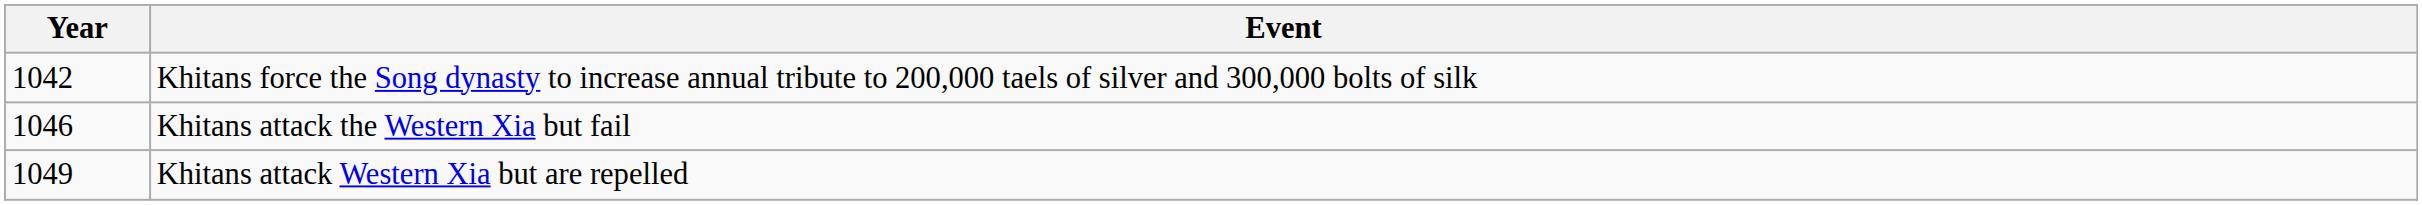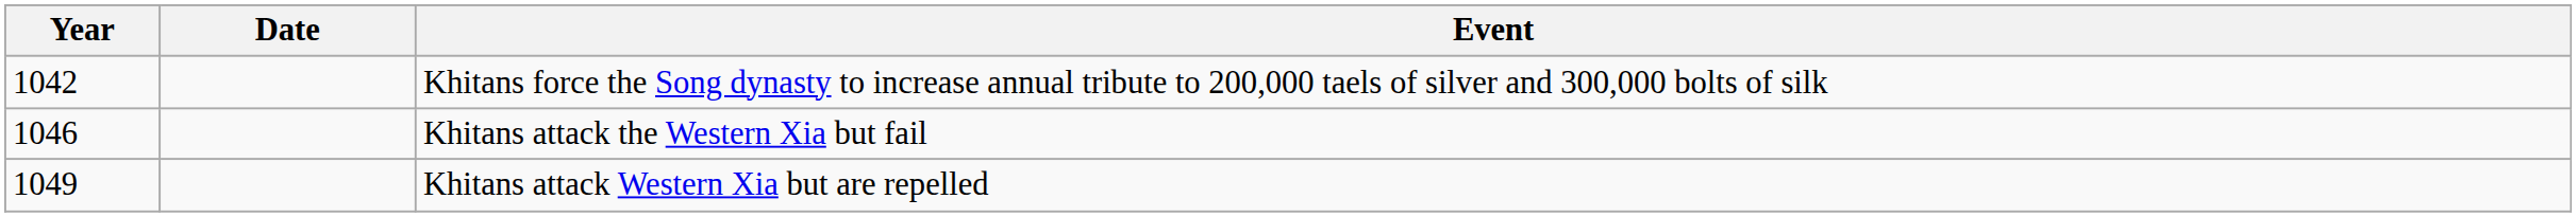 <table class="wikitable" width="100%">
 <tr>
 <th style="width:6%">Year</th>
+<th style="width:10%">Date</th>
 <th>Event</th>
 </tr>
 <tr>
 <td>1042</td>
+<td></td>
 <td>Khitans force the <a href='#'>Song dynasty</a> to increase annual tribute to 200,000 taels of silver and 300,000 bolts of silk</td>
 </tr>
 <tr>
 <td>1046</td>
+<td></td>
 <td>Khitans attack the <a href='#'>Western Xia</a> but fail</td>
 </tr>
 <tr>
 <td>1049</td>
+<td></td>
 <td>Khitans attack <a href='#'>Western Xia</a> but are repelled</td>
 </tr>
 </table>
